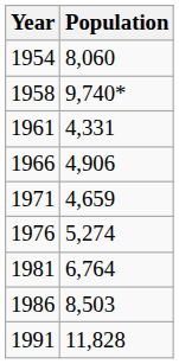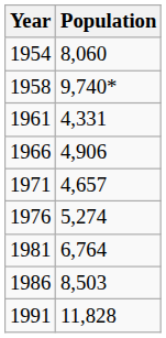 <table class="wikitable">
 <tr>
 <th>Year</th>
 <th>Population</th>
 </tr>
 <tr>
 <td>1954</td>
 <td>8,060</td>
 </tr>
 <tr>
 <td>1958</td>
 <td>9,740*</td>
 </tr>
 <tr>
 <td>1961</td>
 <td>4,331</td>
 </tr>
 <tr>
 <td>1966</td>
 <td>4,906</td>
 </tr>
 <tr>
 <td>1971</td>
-<td>4,659</td>
+<td>4,657</td>
 </tr>
 <tr>
 <td>1976</td>
 <td>5,274</td>
 </tr>
 <tr>
 <td>1981</td>
 <td>6,764</td>
 </tr>
 <tr>
 <td>1986</td>
 <td>8,503</td>
 </tr>
 <tr>
 <td>1991</td>
 <td>11,828</td>
 </tr>
 </table>
